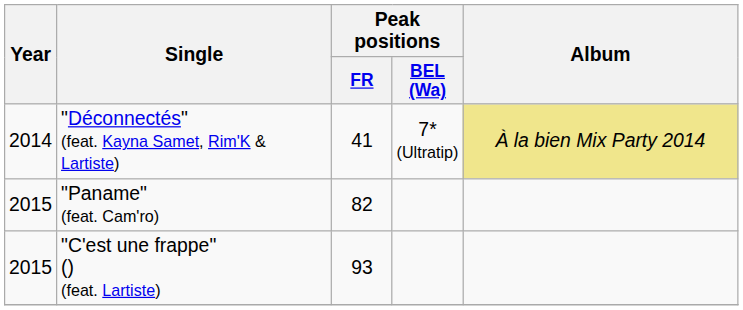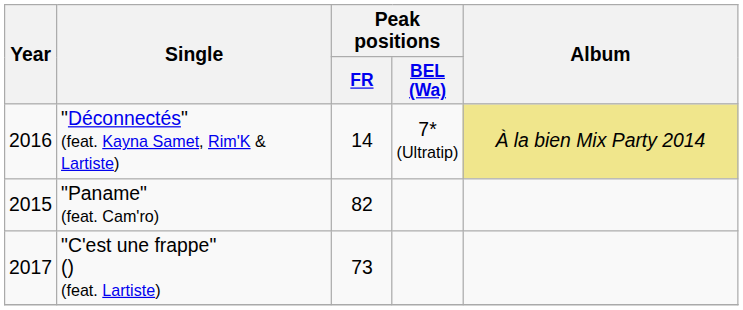 <table class="wikitable">
 <tr>
 <th align="center" rowspan="2" width="10">Year</th>
 <th align="center" rowspan="2" width="220">Single</th>
 <th align="center" colspan="2" width="20">Peak positions</th>
 <th align="center" rowspan="2" width="220">Album</th>
 </tr>
 <tr>
 <th scope="col" style="width:3em;font-size:90%;"><a href='#'>FR</a><br></th>
 <th scope="col" style="width:3em;font-size:90%;"><a href='#'>BEL<br>(Wa)</a><br></th>
 </tr>
 <tr>
-<td style="text-align:center;">2014</td>
+<td style="text-align:center;">2016</td>
 <td>"<a href='#'>Déconnectés</a>" <br><small>(feat. <a href='#'>Kayna Samet</a>, <a href='#'>Rim'K</a> & <a href='#'>Lartiste</a>)</small></td>
-<td style="text-align:center;">41</td>
+<td style="text-align:center;">14</td>
 <td style="text-align:center;">7*<br><small>(Ultratip)</small></td>
 <td style="background: khaki; text-align:center;"><em>À la bien Mix Party 2014</em></td>
 </tr>
 <tr>
 <td style="text-align:center;">2015</td>
 <td>"Paname" <br><small>(feat. Cam'ro)</small></td>
 <td style="text-align:center;">82</td>
 <td style="text-align:center;"></td>
 <td style="text-align:center;"></td>
 </tr>
 <tr>
-<td style="text-align:center;">2015</td>
+<td style="text-align:center;">2017</td>
 <td>"C'est une frappe" <br>()<br><small>(feat. <a href='#'>Lartiste</a>)</small></td>
-<td style="text-align:center;">93<br></td>
+<td style="text-align:center;">73<br></td>
 <td style="text-align:center;"></td>
 <td style="text-align:center;"></td>
 </tr>
 <tr>
 </tr>
 </table>
